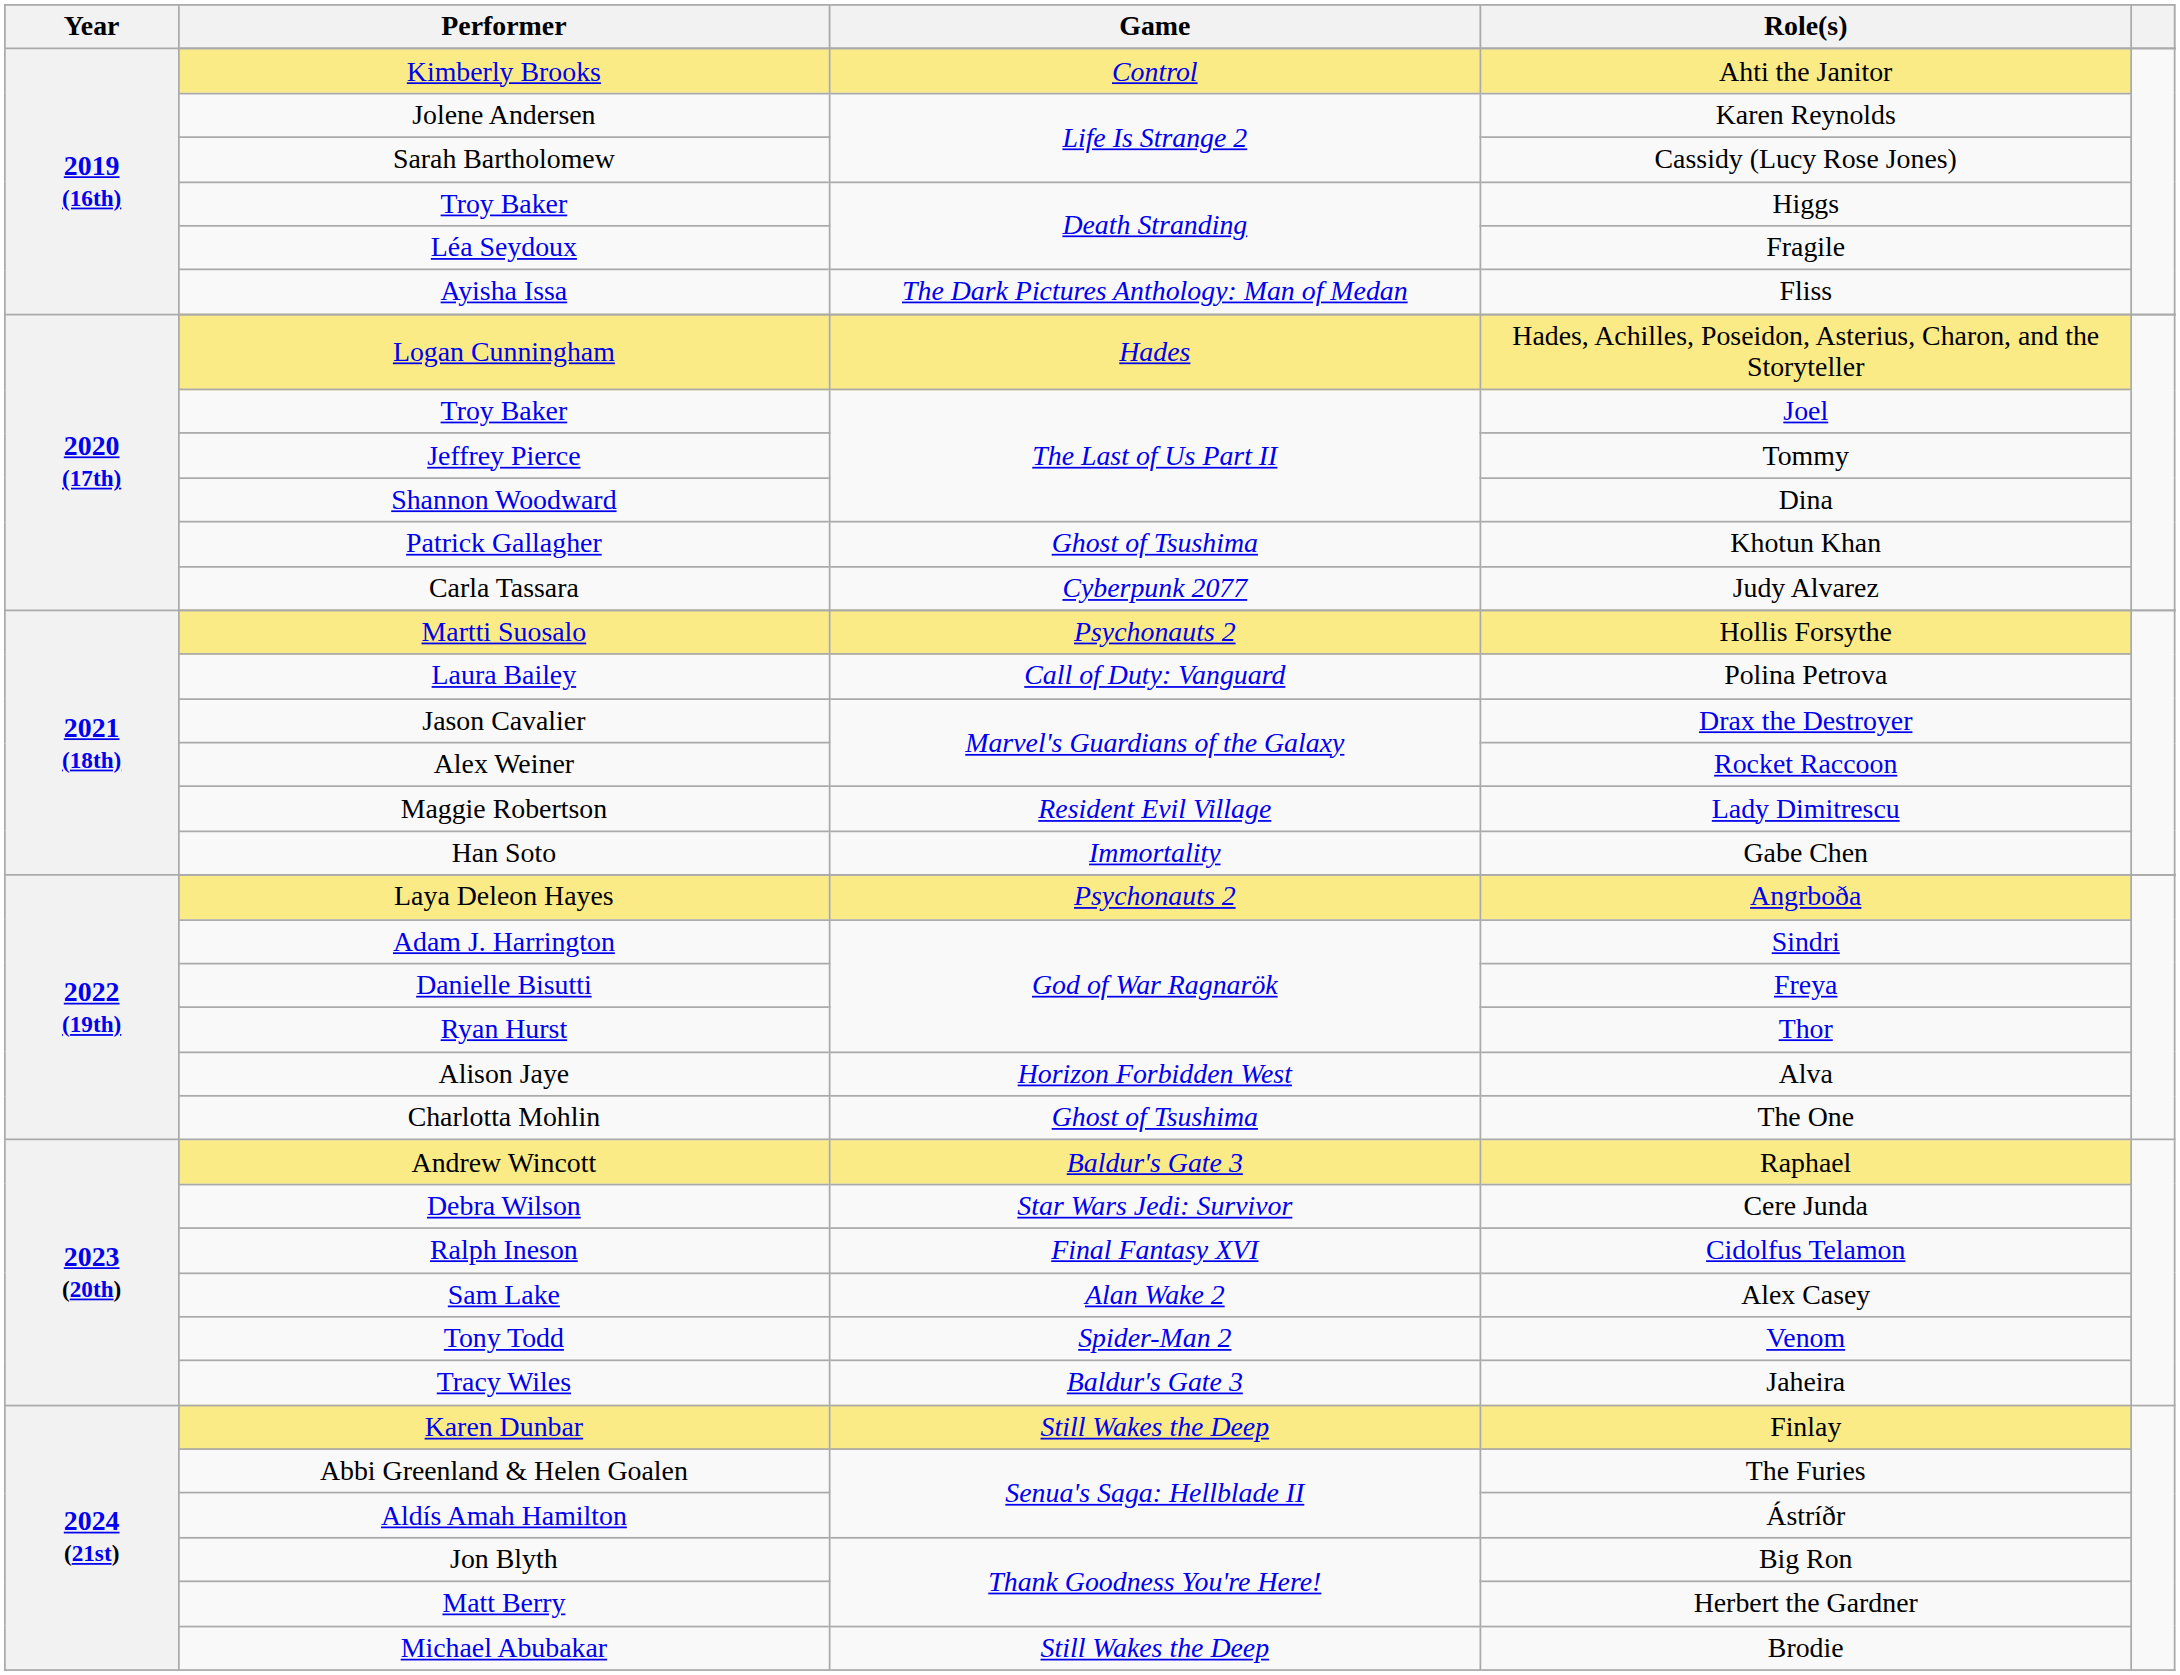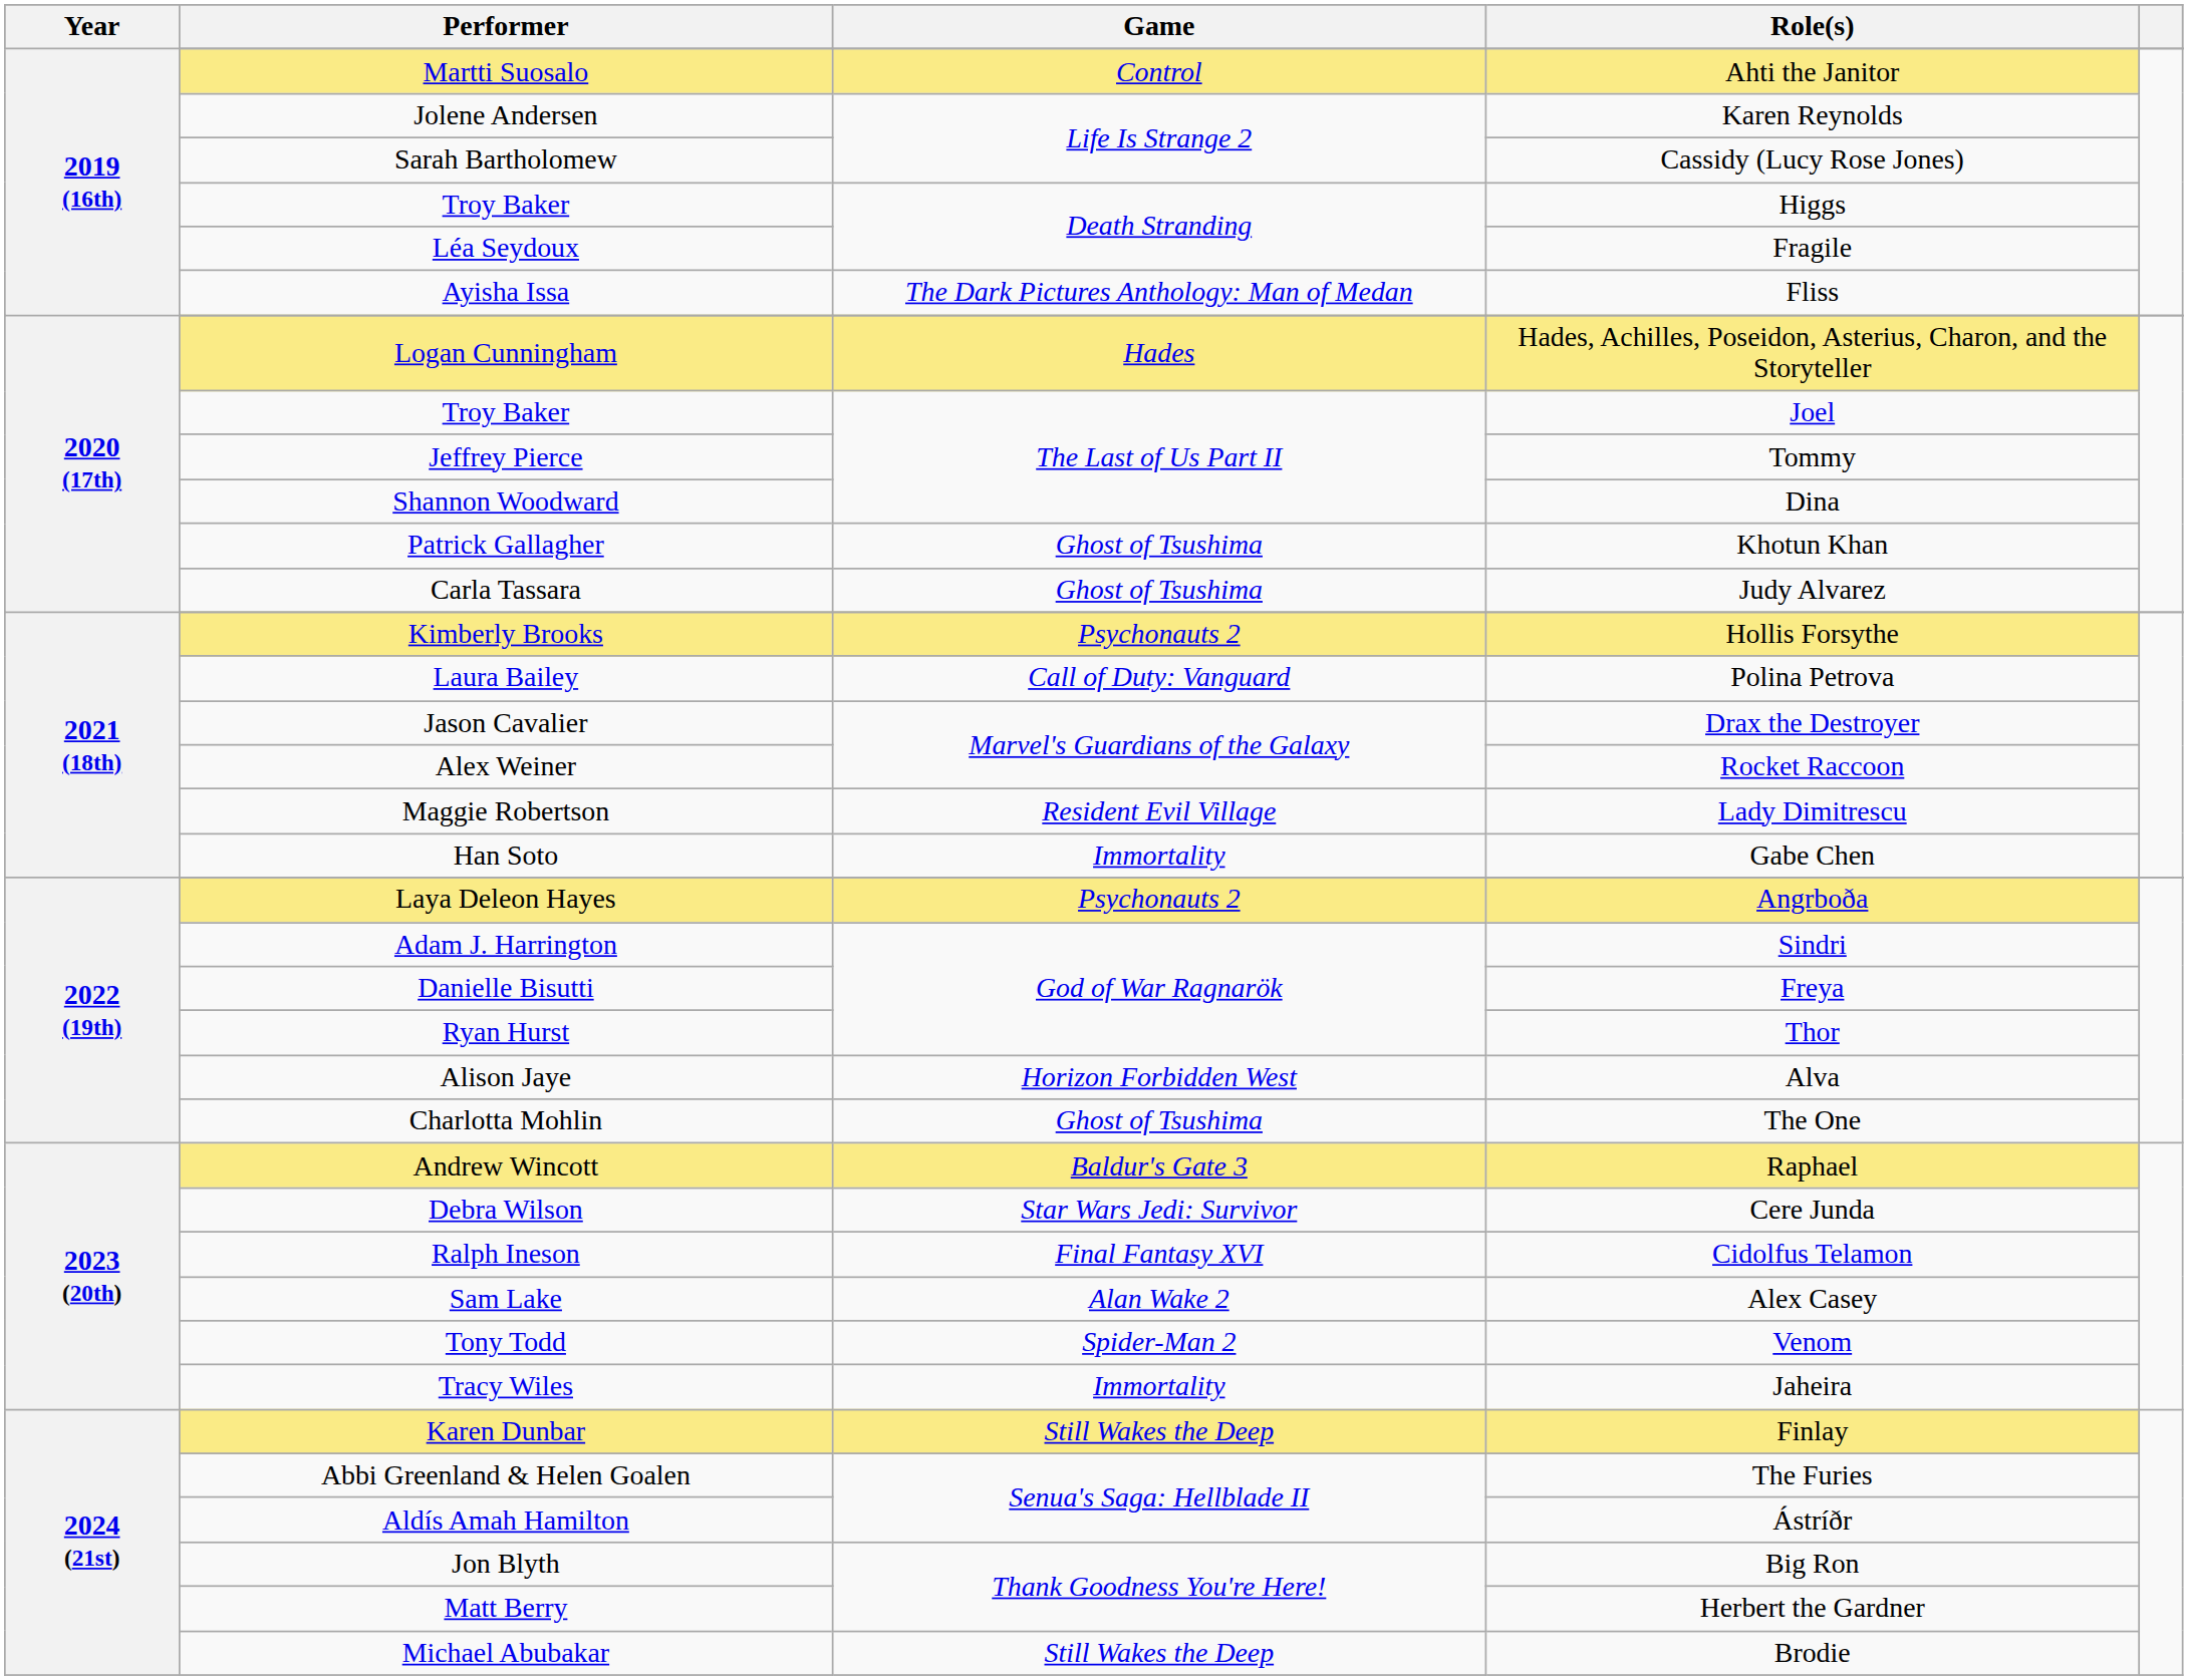 <table class="wikitable" style="text-align:center;">
 <tr style="background:#bebebe;">
 <th scope="col" style="width:8%;">Year</th>
 <th scope="col" style="width:30%;">Performer</th>
 <th scope="col" style="width:30%;">Game</th>
 <th scope="col" style="width:30%;">Role(s)</th>
 <th scope="col" style="width:2%;" class="unsortable"></th>
 </tr>
 <tr>
 <th rowspan="7"><a href='#'>2019</a><br><small><a href='#'>(16th)</a></small></th>
 </tr>
 <tr>
-<td style="background:#FAEB86"><a href='#'>Kimberly Brooks</a></td>
+<td style="background:#FAEB86"><a href='#'>Martti Suosalo</a></td>
 <td style="background:#FAEB86"><em><a href='#'>Control</a></em></td>
 <td style="background:#FAEB86">Ahti the Janitor</td>
 <td rowspan="6"></td>
 </tr>
 <tr>
 <td>Jolene Andersen</td>
 <td rowspan="2"><em><a href='#'>Life Is Strange 2</a></em></td>
 <td>Karen Reynolds</td>
 </tr>
 <tr>
 <td>Sarah Bartholomew</td>
 <td>Cassidy (Lucy Rose Jones)</td>
 </tr>
 <tr>
 <td><a href='#'>Troy Baker</a></td>
 <td rowspan="2"><em><a href='#'>Death Stranding</a></em></td>
 <td>Higgs</td>
 </tr>
 <tr>
 <td><a href='#'>Léa Seydoux</a></td>
 <td>Fragile</td>
 </tr>
 <tr>
 <td><a href='#'>Ayisha Issa</a></td>
 <td><em><a href='#'>The Dark Pictures Anthology: Man of Medan</a></em></td>
 <td>Fliss</td>
 </tr>
 <tr>
 <th rowspan="7"><a href='#'>2020</a><br><small><a href='#'>(17th)</a></small></th>
 </tr>
 <tr>
 <td style="background:#FAEB86"><a href='#'>Logan Cunningham</a></td>
 <td style="background:#FAEB86"><em><a href='#'>Hades</a></em></td>
 <td style="background:#FAEB86">Hades, Achilles, Poseidon, Asterius, Charon, and the Storyteller</td>
 <td rowspan="6"></td>
 </tr>
 <tr>
 <td><a href='#'>Troy Baker</a></td>
 <td rowspan="3"><em><a href='#'>The Last of Us Part II</a></em></td>
 <td><a href='#'>Joel</a></td>
 </tr>
 <tr>
 <td><a href='#'>Jeffrey Pierce</a></td>
 <td>Tommy</td>
 </tr>
 <tr>
 <td><a href='#'>Shannon Woodward</a></td>
 <td>Dina</td>
 </tr>
 <tr>
 <td><a href='#'>Patrick Gallagher</a></td>
 <td><em><a href='#'>Ghost of Tsushima</a></em></td>
 <td>Khotun Khan</td>
 </tr>
 <tr>
 <td>Carla Tassara</td>
-<td><em><a href='#'>Cyberpunk 2077</a></em></td>
+<td><em><a href='#'>Ghost of Tsushima</a></em></td>
 <td>Judy Alvarez</td>
 </tr>
 <tr>
 <th rowspan="7"><a href='#'>2021</a><br><small><a href='#'>(18th)</a></small></th>
 </tr>
 <tr>
-<td style="background:#FAEB86"><a href='#'>Martti Suosalo</a></td>
+<td style="background:#FAEB86"><a href='#'>Kimberly Brooks</a></td>
 <td style="background:#FAEB86"><em><a href='#'>Psychonauts 2</a></em></td>
 <td style="background:#FAEB86">Hollis Forsythe</td>
 <td rowspan=6></td>
 </tr>
 <tr>
 <td><a href='#'>Laura Bailey</a></td>
 <td><em><a href='#'>Call of Duty: Vanguard</a></em></td>
 <td>Polina Petrova</td>
 </tr>
 <tr>
 <td>Jason Cavalier</td>
 <td rowspan="2"><em><a href='#'>Marvel's Guardians of the Galaxy</a></em></td>
 <td><a href='#'>Drax the Destroyer</a></td>
 </tr>
 <tr>
 <td>Alex Weiner</td>
 <td><a href='#'>Rocket Raccoon</a></td>
 </tr>
 <tr>
 <td>Maggie Robertson</td>
 <td><em><a href='#'>Resident Evil Village</a></em></td>
 <td><a href='#'>Lady Dimitrescu</a></td>
 </tr>
 <tr>
 <td>Han Soto</td>
 <td><em><a href='#'>Immortality</a></em></td>
 <td>Gabe Chen</td>
 </tr>
 <tr>
 <th rowspan="7"><a href='#'>2022</a><br><small><a href='#'>(19th)</a></small></th>
 </tr>
 <tr>
 <td style="background:#FAEB86">Laya Deleon Hayes</td>
 <td style="background:#FAEB86"><em><a href='#'>Psychonauts 2</a></em></td>
 <td style="background:#FAEB86"><a href='#'>Angrboða</a></td>
 <td rowspan=6></td>
 </tr>
 <tr>
 <td><a href='#'>Adam J. Harrington</a></td>
 <td rowspan="3"><em><a href='#'>God of War Ragnarök</a></em></td>
 <td><a href='#'>Sindri</a></td>
 </tr>
 <tr>
 <td><a href='#'>Danielle Bisutti</a></td>
 <td><a href='#'>Freya</a></td>
 </tr>
 <tr>
 <td><a href='#'>Ryan Hurst</a></td>
 <td><a href='#'>Thor</a></td>
 </tr>
 <tr>
 <td>Alison Jaye</td>
 <td><em><a href='#'>Horizon Forbidden West</a></em></td>
 <td>Alva</td>
 </tr>
 <tr>
 <td>Charlotta Mohlin</td>
 <td><em><a href='#'>Ghost of Tsushima</a></em></td>
 <td>The One</td>
 </tr>
 <tr>
 <th rowspan="6"><a href='#'>2023</a><br><small>(<a href='#'>20th</a>)</small></th>
 <td style="background:#FAEB86">Andrew Wincott</td>
 <td style="background:#FAEB86"><em><a href='#'>Baldur's Gate 3</a></em></td>
 <td style="background:#FAEB86">Raphael</td>
 <td rowspan="6"></td>
 </tr>
 <tr>
 <td><a href='#'>Debra Wilson</a></td>
 <td><em><a href='#'>Star Wars Jedi: Survivor</a></em></td>
 <td>Cere Junda</td>
 </tr>
 <tr>
 <td><a href='#'>Ralph Ineson</a></td>
 <td><em><a href='#'>Final Fantasy XVI</a></em></td>
 <td><a href='#'>Cidolfus Telamon</a></td>
 </tr>
 <tr>
 <td><a href='#'>Sam Lake</a></td>
 <td><em><a href='#'>Alan Wake 2</a></em></td>
 <td>Alex Casey</td>
 </tr>
 <tr>
 <td><a href='#'>Tony Todd</a></td>
 <td><em><a href='#'>Spider-Man 2</a></em></td>
 <td><a href='#'>Venom</a></td>
 </tr>
 <tr>
 <td><a href='#'>Tracy Wiles</a></td>
-<td><em><a href='#'>Baldur's Gate 3</a></em></td>
+<td><em><a href='#'>Immortality</a></em></td>
 <td>Jaheira</td>
 </tr>
 <tr>
 <th rowspan="6"><a href='#'>2024</a><br><small>(<a href='#'>21st</a>)</small></th>
 <td style="background:#FAEB86"><a href='#'>Karen Dunbar</a></td>
 <td style="background:#FAEB86"><em><a href='#'>Still Wakes the Deep</a></em></td>
 <td style="background:#FAEB86">Finlay</td>
 <td rowspan="6"></td>
 </tr>
 <tr>
 <td>Abbi Greenland & Helen Goalen</td>
 <td rowspan=2><em><a href='#'>Senua's Saga: Hellblade II</a></em></td>
 <td>The Furies</td>
 </tr>
 <tr>
 <td><a href='#'>Aldís Amah Hamilton</a></td>
 <td>Ástríðr</td>
 </tr>
 <tr>
 <td>Jon Blyth</td>
 <td rowspan=2><em><a href='#'>Thank Goodness You're Here!</a></em></td>
 <td>Big Ron</td>
 </tr>
 <tr>
 <td><a href='#'>Matt Berry</a></td>
 <td>Herbert the Gardner</td>
 </tr>
 <tr>
 <td><a href='#'>Michael Abubakar</a></td>
 <td><em><a href='#'>Still Wakes the Deep</a></em></td>
 <td>Brodie</td>
 </tr>
 </table>
